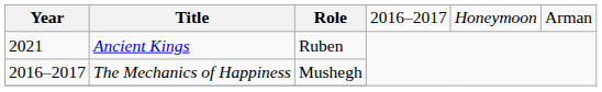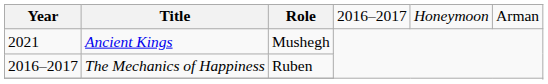 <table class="wikitable sortable">
 <tr>
 <th>Year</th>
 <th>Title</th>
 <th>Role</th>
 <td>2016–2017</td>
 <td><em>Honeymoon</em></td>
 <td>Arman</td>
 </tr>
 <tr>
 <td>2021</td>
 <td><em><a href='#'>Ancient Kings</a></em></td>
-<td>Ruben</td>
+<td>Mushegh</td>
 </tr>
 <tr>
 <td>2016–2017</td>
 <td><em>The Mechanics of Happiness</em></td>
-<td>Mushegh</td>
+<td>Ruben</td>
 </tr>
 <tr>
 </tr>
 </table>
